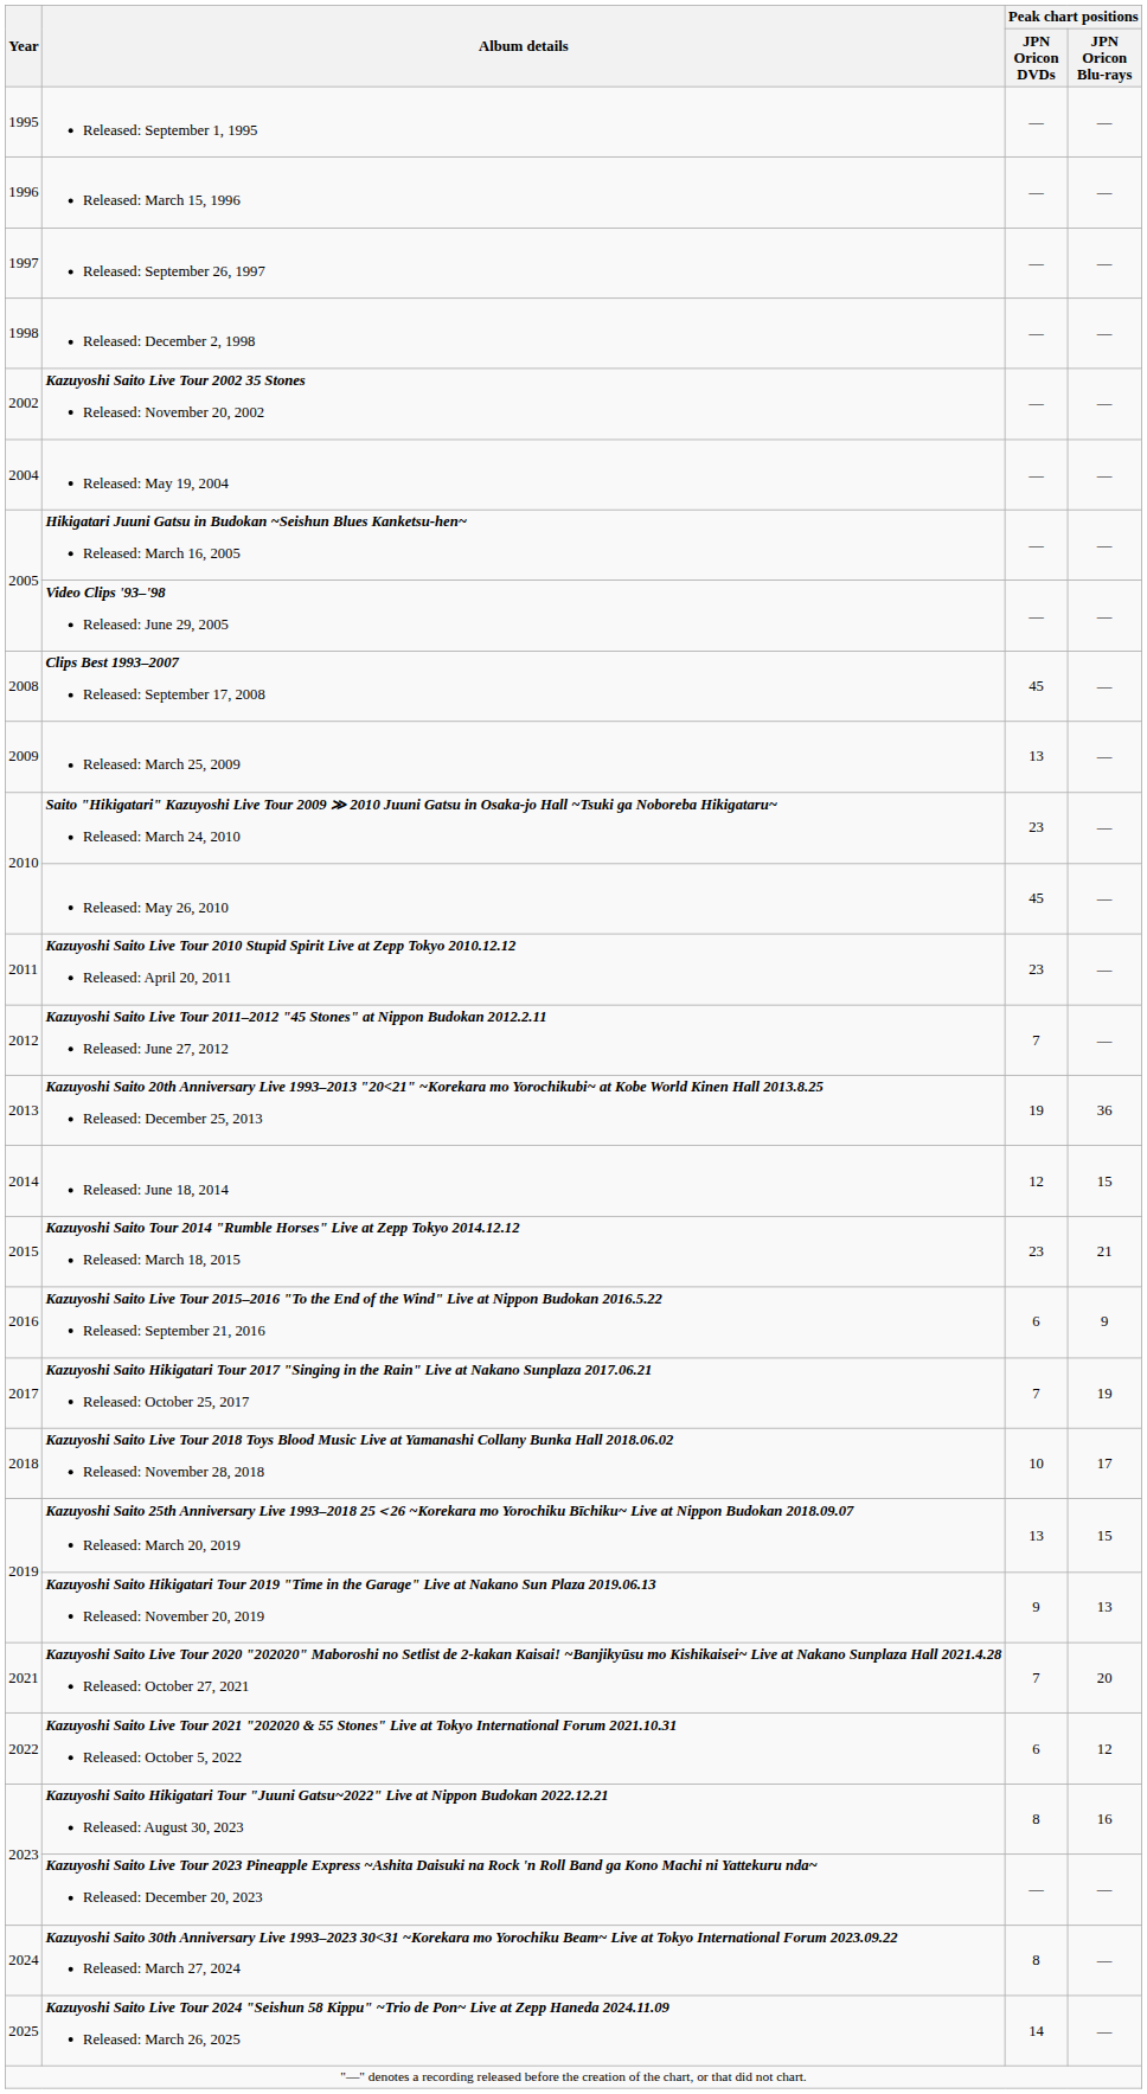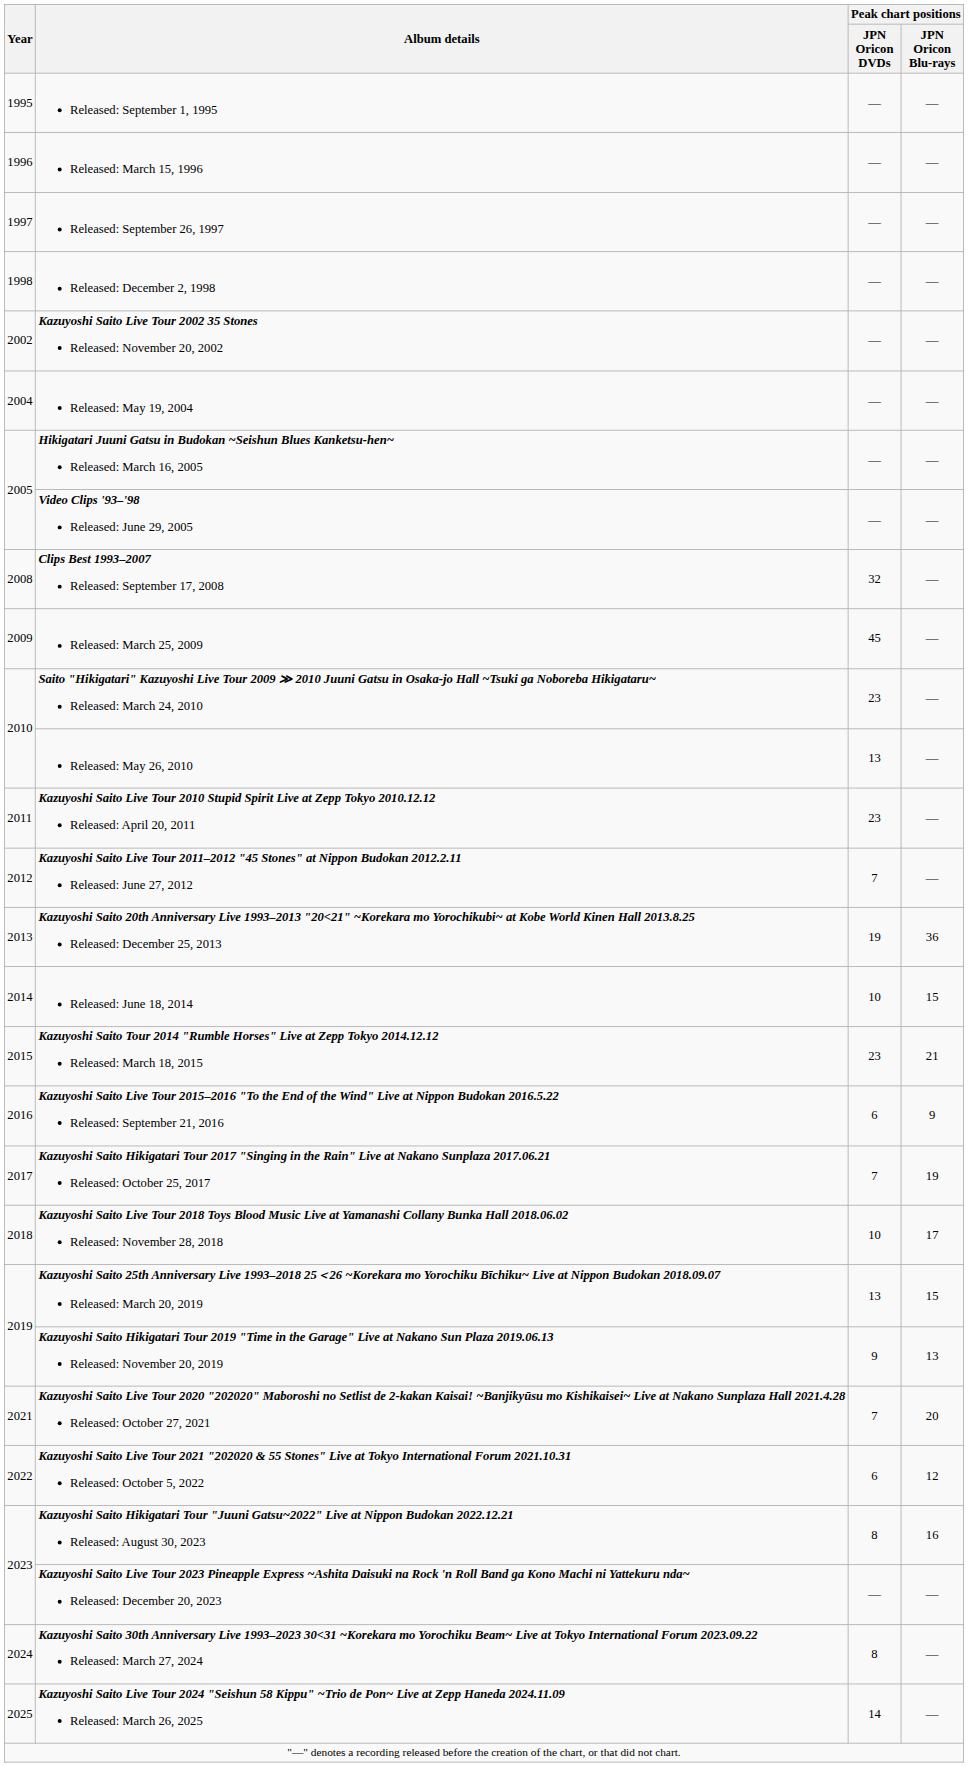 <table class="wikitable">
 <tr>
 <th scope="col" rowspan="2">Year</th>
 <th scope="col" rowspan="2">Album details</th>
 <th scope="col" colspan="2">Peak chart positions</th>
 </tr>
 <tr>
 <th>JPN<br>Oricon<br>DVDs<br></th>
 <th>JPN<br>Oricon<br>Blu-rays<br></th>
 </tr>
 <tr>
 <td>1995</td>
 <td><br><ul><li>Released: September 1, 1995</li></ul></td>
 <td align="center">—</td>
 <td align="center">—</td>
 </tr>
 <tr>
 <td>1996</td>
 <td><br><ul><li>Released: March 15, 1996</li></ul></td>
 <td align="center">—</td>
 <td align="center">—</td>
 </tr>
 <tr>
 <td>1997</td>
 <td><br><ul><li>Released: September 26, 1997</li></ul></td>
 <td align="center">—</td>
 <td align="center">—</td>
 </tr>
 <tr>
 <td>1998</td>
 <td><br><ul><li>Released: December 2, 1998</li></ul></td>
 <td align="center">—</td>
 <td align="center">—</td>
 </tr>
 <tr>
 <td>2002</td>
 <td><strong><em>Kazuyoshi Saito Live Tour 2002 35 Stones</em></strong><br><ul><li>Released: November 20, 2002</li></ul></td>
 <td align="center">—</td>
 <td align="center">—</td>
 </tr>
 <tr>
 <td>2004</td>
 <td><br><ul><li>Released: May 19, 2004</li></ul></td>
 <td align="center">—</td>
 <td align="center">—</td>
 </tr>
 <tr>
 <td rowspan="2">2005</td>
 <td><strong><em>Hikigatari Juuni Gatsu in Budokan ~Seishun Blues Kanketsu-hen~</em></strong><br><ul><li>Released: March 16, 2005</li></ul></td>
 <td align="center">—</td>
 <td align="center">—</td>
 </tr>
 <tr>
 <td><strong><em>Video Clips '93–'98</em></strong><br><ul><li>Released: June 29, 2005</li></ul></td>
 <td align="center">—</td>
 <td align="center">—</td>
 </tr>
 <tr>
 <td>2008</td>
 <td><strong><em>Clips Best 1993–2007</em></strong><br><ul><li>Released: September 17, 2008</li></ul></td>
-<td align="center">45</td>
+<td align="center">32</td>
 <td align="center">—</td>
 </tr>
 <tr>
 <td>2009</td>
 <td><br><ul><li>Released: March 25, 2009</li></ul></td>
-<td align="center">13</td>
+<td align="center">45</td>
 <td align="center">—</td>
 </tr>
 <tr>
 <td rowspan="2">2010</td>
 <td><strong><em>Saito "Hikigatari" Kazuyoshi Live Tour 2009 ≫ 2010 Juuni Gatsu in Osaka-jo Hall ~Tsuki ga Noboreba Hikigataru~</em></strong><br><ul><li>Released: March 24, 2010</li></ul></td>
 <td align="center">23</td>
 <td align="center">—</td>
 </tr>
 <tr>
 <td><br><ul><li>Released: May 26, 2010</li></ul></td>
-<td align="center">45</td>
+<td align="center">13</td>
 <td align="center">—</td>
 </tr>
 <tr>
 <td>2011</td>
 <td><strong><em>Kazuyoshi Saito Live Tour 2010 Stupid Spirit Live at Zepp Tokyo 2010.12.12</em></strong><br><ul><li>Released: April 20, 2011</li></ul></td>
 <td align="center">23</td>
 <td align="center">—</td>
 </tr>
 <tr>
 <td>2012</td>
 <td><strong><em>Kazuyoshi Saito Live Tour 2011–2012 "45 Stones" at Nippon Budokan 2012.2.11</em></strong><br><ul><li>Released: June 27, 2012</li></ul></td>
 <td align="center">7</td>
 <td align="center">—</td>
 </tr>
 <tr>
 <td>2013</td>
 <td><strong><em>Kazuyoshi Saito 20th Anniversary Live 1993–2013 "20<21" ~Korekara mo Yorochikubi~ at Kobe World Kinen Hall 2013.8.25</em></strong><br><ul><li>Released: December 25, 2013</li></ul></td>
 <td align="center">19</td>
 <td align="center">36</td>
 </tr>
 <tr>
 <td>2014</td>
 <td><br><ul><li>Released: June 18, 2014</li></ul></td>
-<td align="center">12</td>
+<td align="center">10</td>
 <td align="center">15</td>
 </tr>
 <tr>
 <td>2015</td>
 <td><strong><em>Kazuyoshi Saito Tour 2014 "Rumble Horses" Live at Zepp Tokyo 2014.12.12</em></strong><br><ul><li>Released: March 18, 2015</li></ul></td>
 <td align="center">23</td>
 <td align="center">21</td>
 </tr>
 <tr>
 <td>2016</td>
 <td><strong><em>Kazuyoshi Saito Live Tour 2015–2016 "To the End of the Wind" Live at Nippon Budokan 2016.5.22</em></strong><br><ul><li>Released: September 21, 2016</li></ul></td>
 <td align="center">6</td>
 <td align="center">9</td>
 </tr>
 <tr>
 <td>2017</td>
 <td><strong><em>Kazuyoshi Saito Hikigatari Tour 2017 "Singing in the Rain" Live at Nakano Sunplaza 2017.06.21</em></strong><br><ul><li>Released: October 25, 2017</li></ul></td>
 <td align="center">7</td>
 <td align="center">19</td>
 </tr>
 <tr>
 <td>2018</td>
 <td><strong><em>Kazuyoshi Saito Live Tour 2018 Toys Blood Music Live at Yamanashi Collany Bunka Hall 2018.06.02</em></strong><br><ul><li>Released: November 28, 2018</li></ul></td>
 <td align="center">10</td>
 <td align="center">17</td>
 </tr>
 <tr>
 <td rowspan="2">2019</td>
 <td><strong><em>Kazuyoshi Saito 25th Anniversary Live 1993–2018 25＜26 ~Korekara mo Yorochiku Bīchiku~ Live at Nippon Budokan 2018.09.07</em></strong><br><ul><li>Released: March 20, 2019</li></ul></td>
 <td align="center">13</td>
 <td align="center">15</td>
 </tr>
 <tr>
 <td><strong><em>Kazuyoshi Saito Hikigatari Tour 2019 "Time in the Garage" Live at Nakano Sun Plaza 2019.06.13</em></strong><br><ul><li>Released: November 20, 2019</li></ul></td>
 <td align="center">9</td>
 <td align="center">13</td>
 </tr>
 <tr>
 <td>2021</td>
 <td><strong><em>Kazuyoshi Saito Live Tour 2020 "202020" Maboroshi no Setlist de 2-kakan Kaisai! ~Banjikyūsu mo Kishikaisei~ Live at Nakano Sunplaza Hall 2021.4.28</em></strong><br><ul><li>Released: October 27, 2021</li></ul></td>
 <td align="center">7</td>
 <td align="center">20</td>
 </tr>
 <tr>
 <td>2022</td>
 <td><strong><em>Kazuyoshi Saito Live Tour 2021 "202020 & 55 Stones" Live at Tokyo International Forum 2021.10.31</em></strong><br><ul><li>Released: October 5, 2022</li></ul></td>
 <td align="center">6</td>
 <td align="center">12</td>
 </tr>
 <tr>
 <td rowspan="2">2023</td>
 <td><strong><em>Kazuyoshi Saito Hikigatari Tour "Juuni Gatsu~2022" Live at Nippon Budokan 2022.12.21</em></strong><br><ul><li>Released: August 30, 2023</li></ul></td>
 <td align="center">8</td>
 <td align="center">16</td>
 </tr>
 <tr>
 <td><strong><em>Kazuyoshi Saito Live Tour 2023 Pineapple Express ~Ashita Daisuki na Rock 'n Roll Band ga Kono Machi ni Yattekuru nda~</em></strong><br><ul><li>Released: December 20, 2023</li></ul></td>
 <td align="center">—</td>
 <td align="center">—</td>
 </tr>
 <tr>
 <td>2024</td>
 <td><strong><em>Kazuyoshi Saito 30th Anniversary Live 1993–2023 30<31 ~Korekara mo Yorochiku Beam~ Live at Tokyo International Forum 2023.09.22</em></strong><br><ul><li>Released: March 27, 2024</li></ul></td>
 <td align="center">8</td>
 <td align="center">—</td>
 </tr>
 <tr>
 <td>2025</td>
 <td><strong><em>Kazuyoshi Saito Live Tour 2024 "Seishun 58 Kippu" ~Trio de Pon~ Live at Zepp Haneda 2024.11.09</em></strong><br><ul><li>Released: March 26, 2025</li></ul></td>
 <td align="center">14</td>
 <td align="center">—</td>
 </tr>
 <tr>
 <td align="center" colspan="5" style="font-size:90%">"—" denotes a recording released before the creation of the chart, or that did not chart.</td>
 </tr>
 </table>
